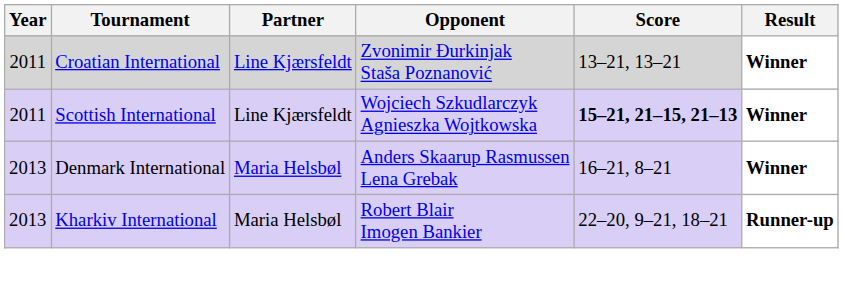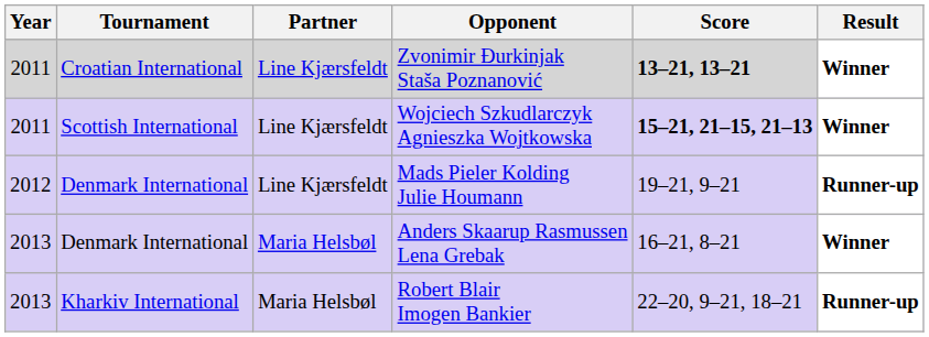 <table class="sortable wikitable" style="font-size: 90%;">
 <tr>
 <th>Year</th>
 <th>Tournament</th>
 <th>Partner</th>
 <th>Opponent</th>
 <th>Score</th>
 <th>Result</th>
 </tr>
 <tr style="background:#D5D5D5">
 <td align="center">2011</td>
 <td align="left"><a href='#'>Croatian International</a></td>
 <td align="left"> <a href='#'>Line Kjærsfeldt</a></td>
 <td align="left"> <a href='#'>Zvonimir Đurkinjak</a><br> <a href='#'>Staša Poznanović</a></td>
-<td align="left">13–21, 13–21</td>
+<td align="left"><strong>13–21, 13–21</strong></td>
 <td style="text-align:left; background:white"> <strong>Winner</strong></td>
 </tr>
 <tr style="background:#D8CEF6">
 <td align="center">2011</td>
 <td align="left"><a href='#'>Scottish International</a></td>
 <td align="left"> Line Kjærsfeldt</td>
 <td align="left"> <a href='#'>Wojciech Szkudlarczyk</a><br> <a href='#'>Agnieszka Wojtkowska</a></td>
 <td align="left"><strong>15–21, 21–15, 21–13</strong></td>
 <td style="text-align:left; background:white"> <strong>Winner</strong></td>
+</tr>
+<tr style="background:#D8CEF6">
+<td align="center">2012</td>
+<td align="left"><a href='#'>Denmark International</a></td>
+<td align="left"> Line Kjærsfeldt</td>
+<td align="left"> <a href='#'>Mads Pieler Kolding</a><br> <a href='#'>Julie Houmann</a></td>
+<td align="left">19–21, 9–21</td>
+<td style="text-align:left; background:white"> <strong>Runner-up</strong></td>
 </tr>
 <tr style="background:#D8CEF6">
 <td align="center">2013</td>
 <td align="left">Denmark International</td>
 <td align="left"> <a href='#'>Maria Helsbøl</a></td>
 <td align="left"> <a href='#'>Anders Skaarup Rasmussen</a><br> <a href='#'>Lena Grebak</a></td>
 <td align="left">16–21, 8–21</td>
 <td style="text-align:left; background:white"> <strong>Winner</strong></td>
 </tr>
 <tr style="background:#D8CEF6">
 <td align="center">2013</td>
 <td align="left"><a href='#'>Kharkiv International</a></td>
 <td align="left"> Maria Helsbøl</td>
 <td align="left"> <a href='#'>Robert Blair</a><br> <a href='#'>Imogen Bankier</a></td>
 <td align="left">22–20, 9–21, 18–21</td>
 <td style="text-align:left; background:white"> <strong>Runner-up</strong></td>
 </tr>
 </table>
